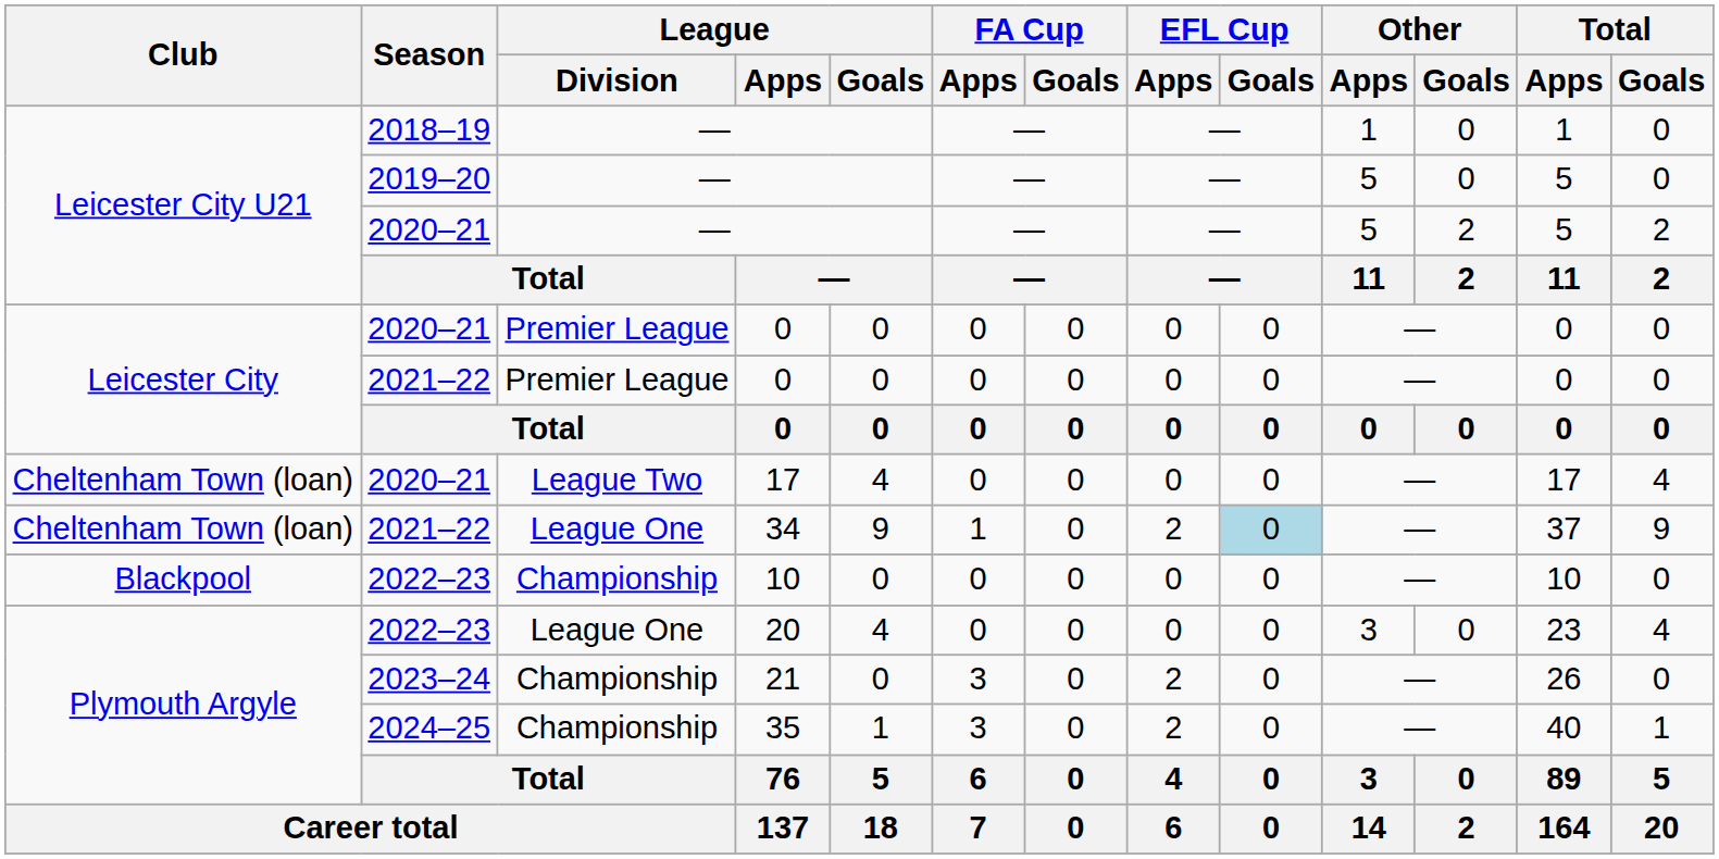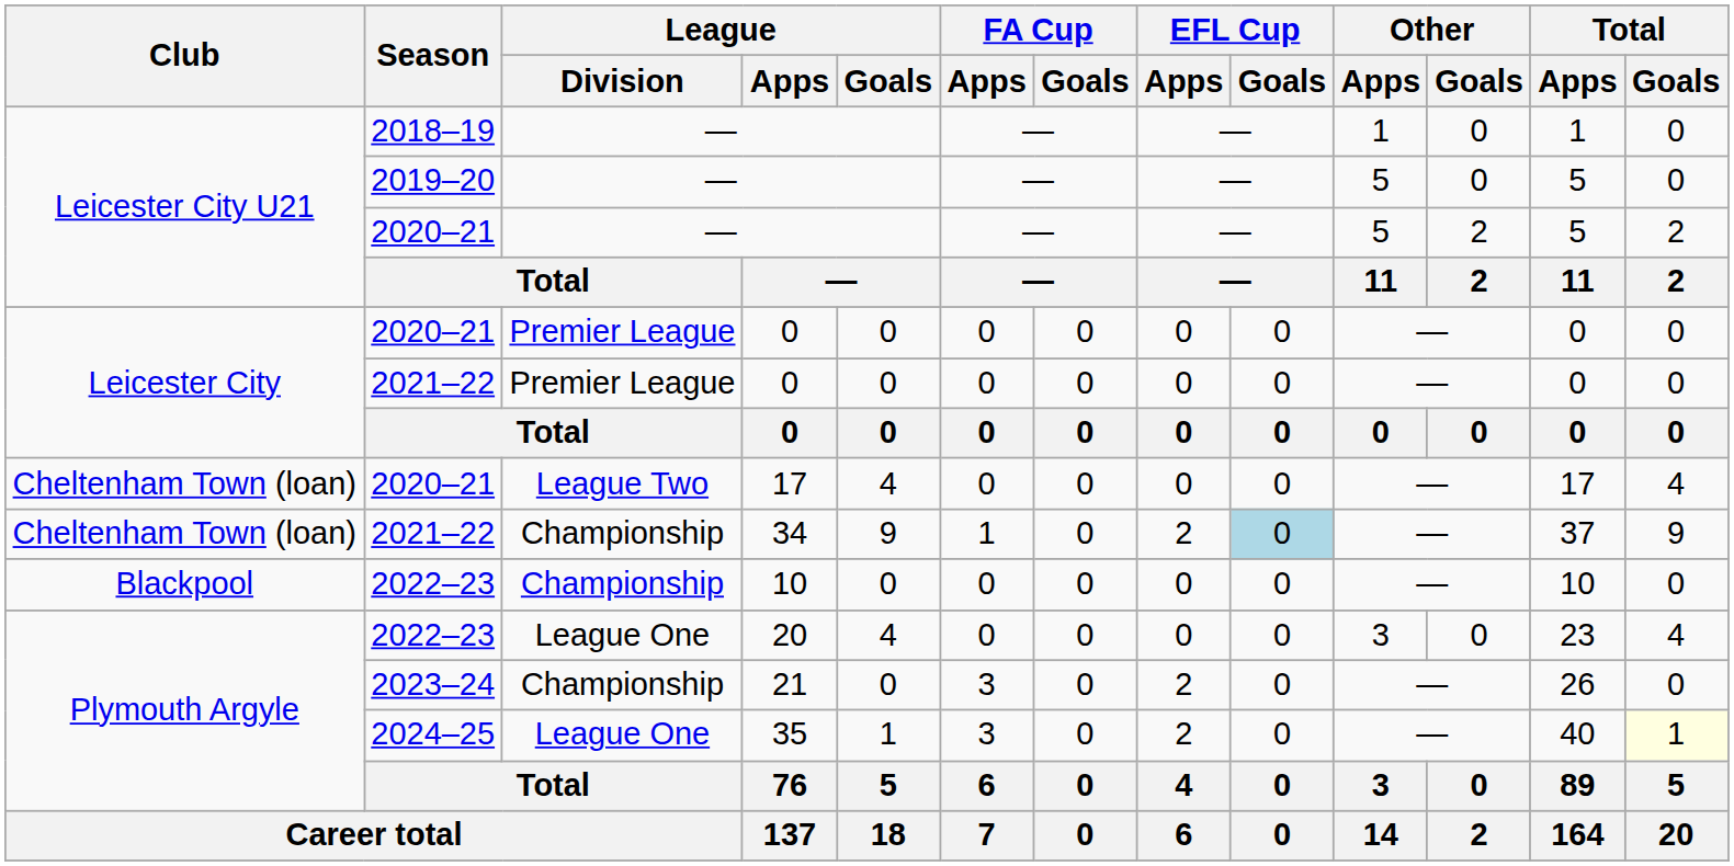 <table class="wikitable" style="text-align: center;">
 <tr>
 <th rowspan="2">Club</th>
 <th rowspan="2">Season</th>
 <th colspan="3">League</th>
 <th colspan="2"><a href='#'>FA Cup</a></th>
 <th colspan="2"><a href='#'>EFL Cup</a></th>
 <th colspan="2">Other</th>
 <th colspan="2">Total</th>
 </tr>
 <tr>
 <th>Division</th>
 <th>Apps</th>
 <th>Goals</th>
 <th>Apps</th>
 <th>Goals</th>
 <th>Apps</th>
 <th>Goals</th>
 <th>Apps</th>
 <th>Goals</th>
 <th>Apps</th>
 <th>Goals</th>
 </tr>
 <tr>
 <td rowspan=4><a href='#'>Leicester City U21</a></td>
 <td><a href='#'>2018–19</a></td>
 <td colspan=3>—</td>
 <td colspan=2>—</td>
 <td colspan=2>—</td>
 <td>1</td>
 <td>0</td>
 <td>1</td>
 <td>0</td>
 </tr>
 <tr>
 <td><a href='#'>2019–20</a></td>
 <td colspan=3>—</td>
 <td colspan=2>—</td>
 <td colspan=2>—</td>
 <td>5</td>
 <td>0</td>
 <td>5</td>
 <td>0</td>
 </tr>
 <tr>
 <td><a href='#'>2020–21</a></td>
 <td colspan=3>—</td>
 <td colspan=2>—</td>
 <td colspan=2>—</td>
 <td>5</td>
 <td>2</td>
 <td>5</td>
 <td>2</td>
 </tr>
 <tr>
 <th colspan=2>Total</th>
 <th colspan=2>—</th>
 <th colspan=2>—</th>
 <th colspan=2>—</th>
 <th>11</th>
 <th>2</th>
 <th>11</th>
 <th>2</th>
 </tr>
 <tr>
 <td rowspan=3><a href='#'>Leicester City</a></td>
 <td><a href='#'>2020–21</a></td>
 <td><a href='#'>Premier League</a></td>
 <td>0</td>
 <td>0</td>
 <td>0</td>
 <td>0</td>
 <td>0</td>
 <td>0</td>
 <td colspan="2">—</td>
 <td>0</td>
 <td>0</td>
 </tr>
 <tr>
 <td><a href='#'>2021–22</a></td>
 <td>Premier League</td>
 <td>0</td>
 <td>0</td>
 <td>0</td>
 <td>0</td>
 <td>0</td>
 <td>0</td>
 <td colspan="2">—</td>
 <td>0</td>
 <td>0</td>
 </tr>
 <tr>
 <th colspan=2>Total</th>
 <th>0</th>
 <th>0</th>
 <th>0</th>
 <th>0</th>
 <th>0</th>
 <th>0</th>
 <th>0</th>
 <th>0</th>
 <th>0</th>
 <th>0</th>
 </tr>
 <tr>
 <td><a href='#'>Cheltenham Town</a> (loan)</td>
 <td><a href='#'>2020–21</a></td>
 <td><a href='#'>League Two</a></td>
 <td>17</td>
 <td>4</td>
 <td>0</td>
 <td>0</td>
 <td>0</td>
 <td>0</td>
 <td colspan="2">—</td>
 <td>17</td>
 <td>4</td>
 </tr>
 <tr>
 <td><a href='#'>Cheltenham Town</a> (loan)</td>
 <td><a href='#'>2021–22</a></td>
-<td><a href='#'>League One</a></td>
+<td>Championship</td>
 <td>34</td>
 <td>9</td>
 <td>1</td>
 <td>0</td>
 <td>2</td>
 <td style="background: lightblue;">0</td>
 <td colspan="2">—</td>
 <td>37</td>
 <td>9</td>
 </tr>
 <tr>
 <td><a href='#'>Blackpool</a></td>
 <td><a href='#'>2022–23</a></td>
 <td><a href='#'>Championship</a></td>
 <td>10</td>
 <td>0</td>
 <td>0</td>
 <td>0</td>
 <td>0</td>
 <td>0</td>
 <td colspan="2">—</td>
 <td>10</td>
 <td>0</td>
 </tr>
 <tr>
 <td rowspan=4><a href='#'>Plymouth Argyle</a></td>
 <td><a href='#'>2022–23</a></td>
 <td>League One</td>
 <td>20</td>
 <td>4</td>
 <td>0</td>
 <td>0</td>
 <td>0</td>
 <td>0</td>
 <td>3</td>
 <td>0</td>
 <td>23</td>
 <td>4</td>
 </tr>
 <tr>
 <td><a href='#'>2023–24</a></td>
 <td>Championship</td>
 <td>21</td>
 <td>0</td>
 <td>3</td>
 <td>0</td>
 <td>2</td>
 <td>0</td>
 <td colspan="2">—</td>
 <td>26</td>
 <td>0</td>
 </tr>
 <tr>
 <td><a href='#'>2024–25</a></td>
-<td>Championship</td>
+<td><a href='#'>League One</a></td>
 <td>35</td>
 <td>1</td>
 <td>3</td>
 <td>0</td>
 <td>2</td>
 <td>0</td>
 <td colspan="2">—</td>
 <td>40</td>
-<td>1</td>
+<td style="background: lightyellow;">1</td>
 </tr>
 <tr>
 <th colspan=2>Total</th>
 <th>76</th>
 <th>5</th>
 <th>6</th>
 <th>0</th>
 <th>4</th>
 <th>0</th>
 <th>3</th>
 <th>0</th>
 <th>89</th>
 <th>5</th>
 </tr>
 <tr>
 <th colspan="3">Career total</th>
 <th>137</th>
 <th>18</th>
 <th>7</th>
 <th>0</th>
 <th>6</th>
 <th>0</th>
 <th>14</th>
 <th>2</th>
 <th>164</th>
 <th>20</th>
 </tr>
 </table>
